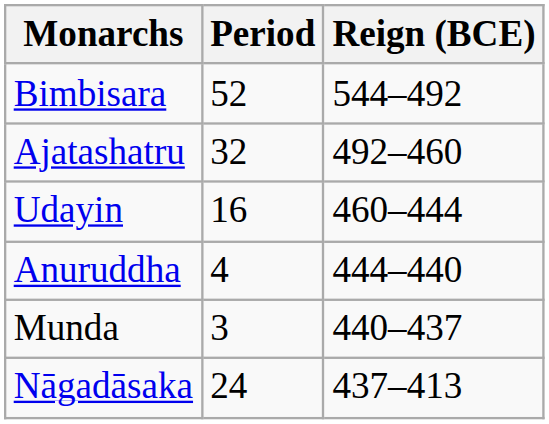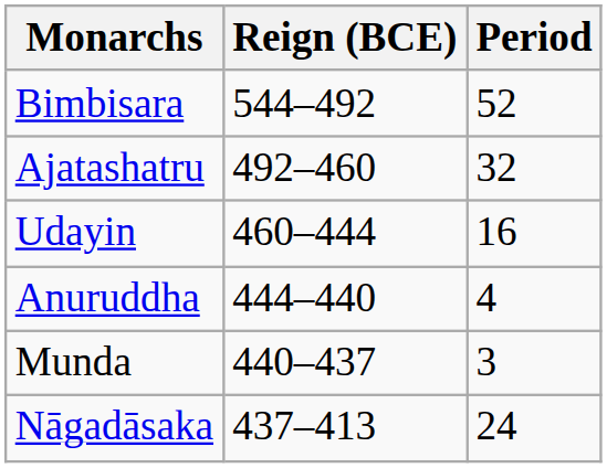 <table class="wikitable">
 <tr>
 <th>Monarchs</th>
+<th>Reign (BCE)</th>
 <th>Period</th>
-<th>Reign (BCE)</th>
 </tr>
 <tr>
 <td><a href='#'>Bimbisara</a></td>
+<td>544–492</td>
 <td>52</td>
-<td>544–492</td>
 </tr>
 <tr>
 <td><a href='#'>Ajatashatru</a></td>
+<td>492–460</td>
 <td>32</td>
-<td>492–460</td>
 </tr>
 <tr>
 <td><a href='#'>Udayin</a></td>
+<td>460–444</td>
 <td>16</td>
-<td>460–444</td>
 </tr>
 <tr>
 <td><a href='#'>Anuruddha</a></td>
+<td>444–440</td>
 <td>4</td>
-<td>444–440</td>
 </tr>
 <tr>
 <td>Munda</td>
+<td>440–437</td>
 <td>3</td>
-<td>440–437</td>
 </tr>
 <tr>
 <td><a href='#'>Nāgadāsaka</a></td>
+<td>437–413</td>
 <td>24</td>
-<td>437–413</td>
 </tr>
 </table>
